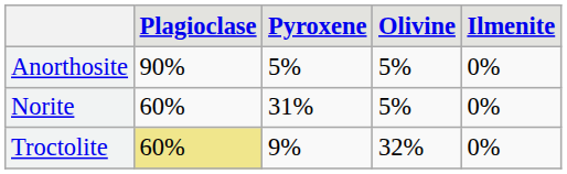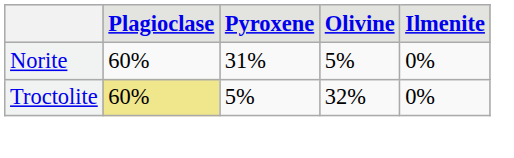 <table class="wikitable floatright"  style="font-size:90%">
 <tr>
 <th> </th>
 <th style="background:#E3E3DF"><a href='#'>Plagioclase</a></th>
 <th style="background:#E3E3DF"><a href='#'>Pyroxene</a></th>
 <th style="background:#E3E3DF"><a href='#'>Olivine</a></th>
 <th style="background:#E3E3DF"><a href='#'>Ilmenite</a></th>
-</tr>
-<tr>
-<td style="background:#F1F3F3"><a href='#'>Anorthosite</a></td>
-<td>90%</td>
-<td>5%</td>
-<td>5%</td>
-<td>0%</td>
 </tr>
 <tr>
 <td style="background:#F1F3F3"><a href='#'>Norite</a></td>
 <td>60%</td>
 <td>31%</td>
 <td>5%</td>
 <td>0%</td>
 </tr>
 <tr>
 <td style="background:#F1F3F3"><a href='#'>Troctolite</a></td>
 <td style="background: khaki;">60%</td>
-<td>9%</td>
+<td>5%</td>
 <td>32%</td>
 <td>0%</td>
 </tr>
 </table>
